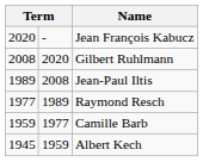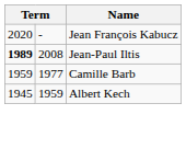 <table class="wikitable">
 <tr>
 <th colspan=2>Term</th>
 <th>Name</th>
 </tr>
 <tr>
 <td>2020</td>
 <td>-</td>
 <td>Jean François Kabucz</td>
 </tr>
 <tr>
-<td>2008</td>
-<td>2020</td>
-<td>Gilbert Ruhlmann</td>
-</tr>
-<tr>
-<td>1989</td>
+<td><strong>1989</strong></td>
 <td>2008</td>
 <td>Jean-Paul Iltis</td>
-</tr>
-<tr>
-<td>1977</td>
-<td>1989</td>
-<td>Raymond Resch</td>
 </tr>
 <tr>
 <td>1959</td>
 <td>1977</td>
 <td>Camille Barb</td>
 </tr>
 <tr>
 <td>1945</td>
 <td>1959</td>
 <td>Albert Kech</td>
 </tr>
 </table>
